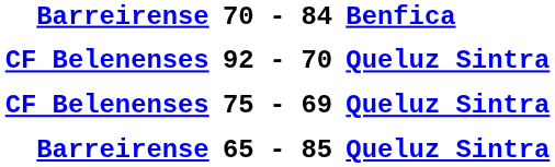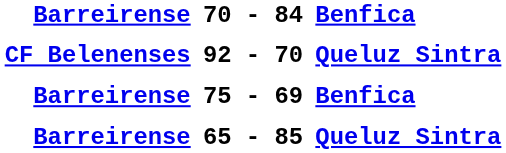 <table cellpadding=2 style=font-size:90% align=center>
 <tr>
 <td width=40% align=right><strong><a href='#'>Barreirense</a></strong></td>
 <td align=center><strong>70 - 84</strong></td>
 <td><strong><a href='#'>Benfica</a></strong></td>
 </tr>
 <tr>
 <td width=40% align=right><strong><a href='#'>CF Belenenses</a></strong></td>
 <td align=center><strong>92 - 70 </strong></td>
 <td><strong><a href='#'>Queluz Sintra</a></strong></td>
 </tr>
 <tr>
-<td width=40% align=right><strong><a href='#'>CF Belenenses</a></strong></td>
+<td width=40% align=right><strong><a href='#'>Barreirense</a></strong></td>
 <td align=center><strong>75 - 69 </strong></td>
-<td><strong><a href='#'>Queluz Sintra</a></strong></td>
+<td><strong><a href='#'>Benfica</a></strong></td>
 </tr>
 <tr>
 <td width=40% align=right><strong><a href='#'>Barreirense</a></strong></td>
 <td align=center><strong>65 - 85 </strong></td>
 <td><strong><a href='#'>Queluz Sintra</a></strong></td>
 </tr>
 </table>
